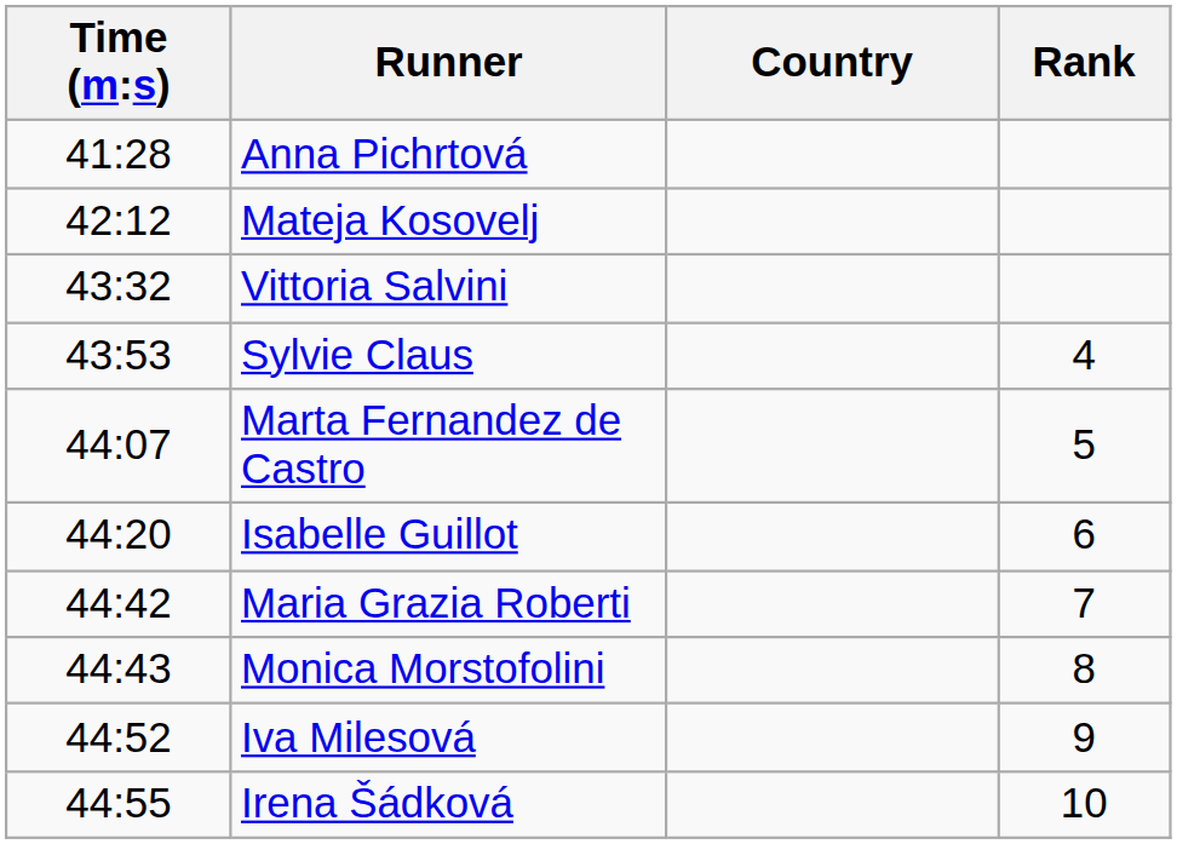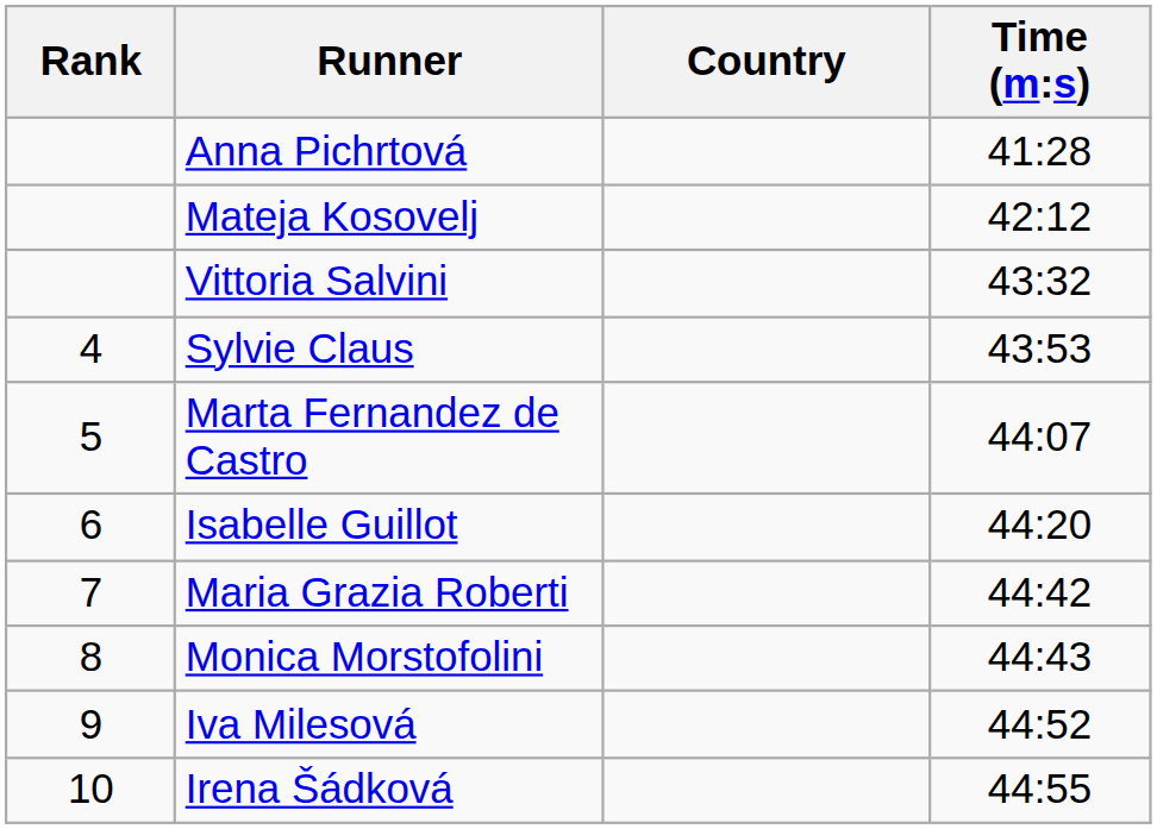 <table class="wikitable" width=50%>
 <tr>
-<th width=10%>Time (<a href='#'>m</a>:<a href='#'>s</a>)</th>
+<th width=5%>Rank</th>
 <th width=20%>Runner</th>
 <th width=15%>Country</th>
-<th width=5%>Rank</th>
+<th width=10%>Time (<a href='#'>m</a>:<a href='#'>s</a>)</th>
 </tr>
 <tr align="center">
-<td>41:28</td>
+<td></td>
 <td align="left"><a href='#'>Anna Pichrtová</a></td>
 <td align="left"></td>
-<td></td>
+<td>41:28</td>
 </tr>
 <tr align="center">
-<td>42:12</td>
+<td></td>
 <td align="left"><a href='#'>Mateja Kosovelj</a></td>
 <td align="left"></td>
-<td></td>
+<td>42:12</td>
 </tr>
 <tr align="center">
-<td>43:32</td>
+<td></td>
 <td align="left"><a href='#'>Vittoria Salvini</a></td>
 <td align="left"></td>
-<td></td>
+<td>43:32</td>
 </tr>
 <tr align="center">
-<td>43:53</td>
+<td>4</td>
 <td align="left"><a href='#'>Sylvie Claus</a></td>
 <td align="left"></td>
-<td>4</td>
+<td>43:53</td>
 </tr>
 <tr align="center">
-<td>44:07</td>
+<td>5</td>
 <td align="left"><a href='#'>Marta Fernandez de Castro</a></td>
 <td align="left"></td>
-<td>5</td>
+<td>44:07</td>
 </tr>
 <tr align="center">
-<td>44:20</td>
+<td>6</td>
 <td align="left"><a href='#'>Isabelle Guillot</a></td>
 <td align="left"></td>
-<td>6</td>
+<td>44:20</td>
 </tr>
 <tr align="center">
-<td>44:42</td>
+<td>7</td>
 <td align="left"><a href='#'>Maria Grazia Roberti</a></td>
 <td align="left"></td>
-<td>7</td>
+<td>44:42</td>
 </tr>
 <tr align="center">
-<td>44:43</td>
+<td>8</td>
 <td align="left"><a href='#'>Monica Morstofolini</a></td>
 <td align="left"></td>
-<td>8</td>
+<td>44:43</td>
 </tr>
 <tr align="center">
-<td>44:52</td>
+<td>9</td>
 <td align="left"><a href='#'>Iva Milesová</a></td>
 <td align="left"></td>
-<td>9</td>
+<td>44:52</td>
 </tr>
 <tr align="center">
-<td>44:55</td>
+<td>10</td>
 <td align="left"><a href='#'>Irena Šádková</a></td>
 <td align="left"></td>
-<td>10</td>
+<td>44:55</td>
 </tr>
 </table>
